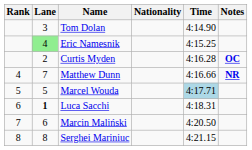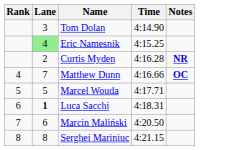 <table class="wikitable sortable" style="text-align:center">
 <tr>
 <th>Rank</th>
 <th>Lane</th>
 <th>Name</th>
-<th>Nationality</th>
 <th>Time</th>
 <th>Notes</th>
 </tr>
 <tr>
 <td></td>
 <td>3</td>
 <td align=left><a href='#'>Tom Dolan</a></td>
-<td align=left></td>
 <td>4:14.90</td>
 <td></td>
 </tr>
 <tr>
 <td></td>
 <td style="background: lightgreen;">4</td>
 <td align=left><a href='#'>Eric Namesnik</a></td>
-<td align=left></td>
 <td>4:15.25</td>
 <td></td>
 </tr>
 <tr>
 <td></td>
 <td>2</td>
 <td align=left><a href='#'>Curtis Myden</a></td>
-<td align=left></td>
 <td>4:16.28</td>
-<td><strong><a href='#'>OC</a></strong></td>
+<td><strong><a href='#'>NR</a></strong></td>
 </tr>
 <tr>
 <td>4</td>
 <td>7</td>
 <td align=left><a href='#'>Matthew Dunn</a></td>
-<td align=left></td>
 <td>4:16.66</td>
-<td><strong><a href='#'>NR</a></strong></td>
+<td><strong><a href='#'>OC</a></strong></td>
 </tr>
 <tr>
 <td>5</td>
 <td>5</td>
 <td align=left><a href='#'>Marcel Wouda</a></td>
-<td align=left></td>
-<td style="background: lightblue;">4:17.71</td>
+<td>4:17.71</td>
 <td></td>
 </tr>
 <tr>
 <td>6</td>
 <td><strong>1</strong></td>
 <td align=left><a href='#'>Luca Sacchi</a></td>
-<td align=left></td>
 <td>4:18.31</td>
 <td></td>
 </tr>
 <tr>
 <td>7</td>
 <td>6</td>
 <td align=left><a href='#'>Marcin Maliński</a></td>
-<td align=left></td>
 <td>4:20.50</td>
 <td></td>
 </tr>
 <tr>
 <td>8</td>
 <td>8</td>
 <td align=left><a href='#'>Serghei Mariniuc</a></td>
-<td align=left></td>
 <td>4:21.15</td>
 <td></td>
 </tr>
 </table>
